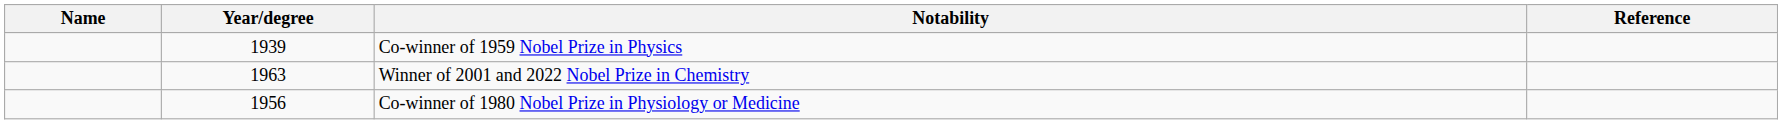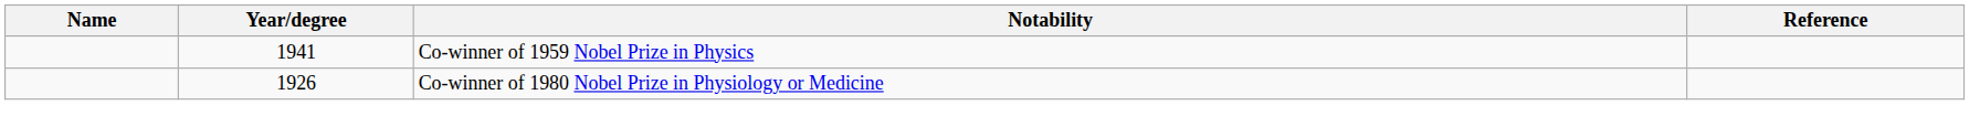 <table class="wikitable sortable" style="width:100%">
 <tr>
 <th style="width:*;">Name</th>
 <th style="width:12%;">Year/degree</th>
 <th style="width:65%;" class="unsortable">Notability</th>
 <th style="width:*;" class="unsortable">Reference</th>
 </tr>
 <tr>
 <td></td>
-<td style="text-align:center;">1939</td>
+<td style="text-align:center;">1941</td>
 <td>Co-winner of 1959 <a href='#'>Nobel Prize in Physics</a></td>
 <td style="text-align:center;"></td>
 </tr>
 <tr>
 <td></td>
-<td style="text-align:center;">1963</td>
-<td>Winner of 2001 and 2022 <a href='#'>Nobel Prize in Chemistry</a></td>
-<td style="text-align:center;"></td>
-</tr>
-<tr>
-<td></td>
-<td style="text-align:center;">1956</td>
+<td style="text-align:center;">1926</td>
 <td>Co-winner of 1980 <a href='#'>Nobel Prize in Physiology or Medicine</a></td>
 <td style="text-align:center;"></td>
 </tr>
 </table>
